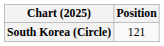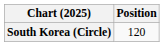 <table class="wikitable plainrowheaders" style="text-align:center">
 <tr>
 <th scope="col">Chart (2025)</th>
 <th scope="col">Position</th>
 </tr>
 <tr>
 <th scope="row">South Korea (Circle)</th>
-<td>121</td>
+<td>120</td>
 </tr>
 </table>
